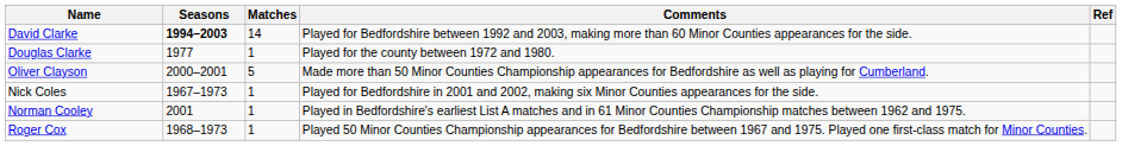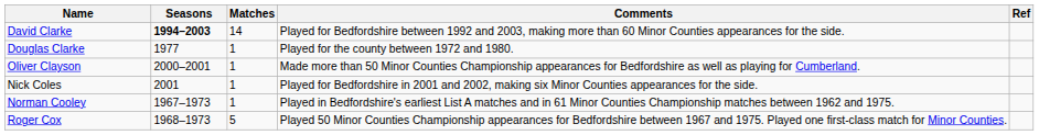 <table class="wikitable">
 <tr>
 <th style="width:200px">Name</th>
 <th style="width:100px">Seasons</th>
 <th>Matches</th>
 <th>Comments</th>
 <th>Ref</th>
 </tr>
 <tr>
 <td><a href='#'>David Clarke</a></td>
 <td><strong>1994–2003</strong></td>
 <td>14</td>
 <td>Played for Bedfordshire between 1992 and 2003, making more than 60 Minor Counties appearances for the side.</td>
 <td></td>
 </tr>
 <tr>
 <td><a href='#'>Douglas Clarke</a></td>
 <td>1977</td>
 <td>1</td>
 <td>Played for the county between 1972 and 1980.</td>
 <td></td>
 </tr>
 <tr>
 <td><a href='#'>Oliver Clayson</a></td>
 <td>2000–2001</td>
-<td>5</td>
+<td>1</td>
 <td>Made more than 50 Minor Counties Championship appearances for Bedfordshire as well as playing for <a href='#'>Cumberland</a>.</td>
 <td></td>
 </tr>
 <tr>
 <td>Nick Coles</td>
-<td>1967–1973</td>
+<td>2001</td>
 <td>1</td>
 <td>Played for Bedfordshire in 2001 and 2002, making six Minor Counties appearances for the side.</td>
 <td></td>
 </tr>
 <tr>
 <td><a href='#'>Norman Cooley</a></td>
-<td>2001</td>
+<td>1967–1973</td>
 <td>1</td>
 <td>Played in Bedfordshire's earliest List A matches and in 61 Minor Counties Championship matches between 1962 and 1975.</td>
 <td></td>
 </tr>
 <tr>
 <td><a href='#'>Roger Cox</a></td>
 <td>1968–1973</td>
-<td>1</td>
+<td>5</td>
 <td>Played 50 Minor Counties Championship appearances for Bedfordshire between 1967 and 1975. Played one first-class match for <a href='#'>Minor Counties</a>.</td>
 <td></td>
 </tr>
 </table>
